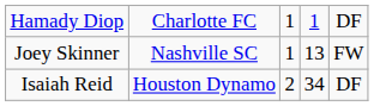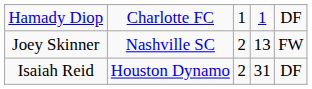 <table class="wikitable" style="text-align: center;">
 <tr>
 <td><a href='#'>Hamady Diop</a></td>
 <td><a href='#'>Charlotte FC</a></td>
 <td>1</td>
 <td><a href='#'>1</a></td>
 <td>DF</td>
 </tr>
 <tr>
 <td>Joey Skinner</td>
 <td><a href='#'>Nashville SC</a></td>
-<td>1</td>
+<td>2</td>
 <td>13</td>
 <td>FW</td>
 </tr>
 <tr>
 <td>Isaiah Reid</td>
 <td><a href='#'>Houston Dynamo</a></td>
 <td>2</td>
-<td>34</td>
+<td>31</td>
 <td>DF</td>
 </tr>
 </table>
